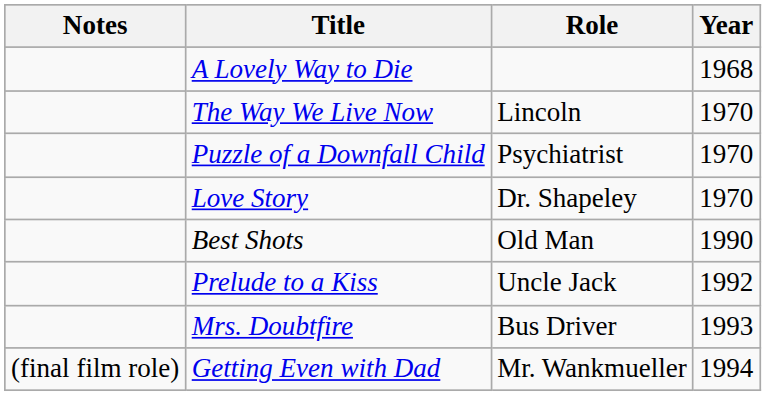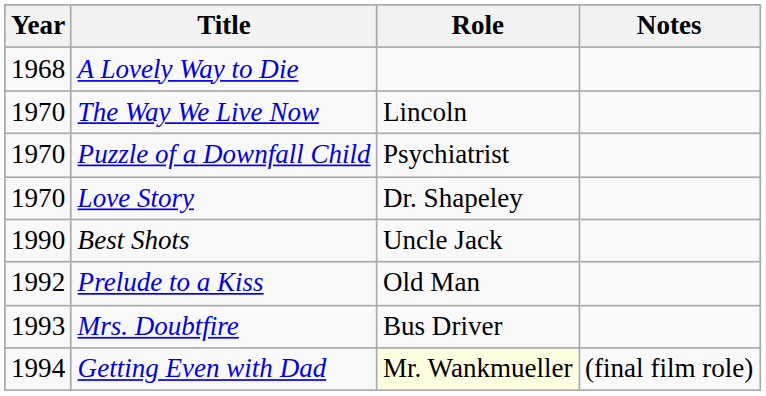 <table class="wikitable">
 <tr>
-<th>Notes</th>
+<th>Year</th>
 <th>Title</th>
 <th>Role</th>
-<th>Year</th>
+<th>Notes</th>
 </tr>
 <tr>
-<td></td>
+<td>1968</td>
 <td><em><a href='#'>A Lovely Way to Die</a></em></td>
 <td></td>
-<td>1968</td>
+<td></td>
 </tr>
 <tr>
-<td></td>
+<td>1970</td>
 <td><em><a href='#'>The Way We Live Now</a></em></td>
 <td>Lincoln</td>
-<td>1970</td>
+<td></td>
 </tr>
 <tr>
-<td></td>
+<td>1970</td>
 <td><em><a href='#'>Puzzle of a Downfall Child</a></em></td>
 <td>Psychiatrist</td>
-<td>1970</td>
+<td></td>
 </tr>
 <tr>
-<td></td>
+<td>1970</td>
 <td><em><a href='#'>Love Story</a></em></td>
 <td>Dr. Shapeley</td>
-<td>1970</td>
+<td></td>
 </tr>
 <tr>
+<td>1990</td>
+<td><em>Best Shots</em></td>
+<td>Uncle Jack</td>
 <td></td>
-<td><em>Best Shots</em></td>
-<td>Old Man</td>
-<td>1990</td>
 </tr>
 <tr>
+<td>1992</td>
+<td><em><a href='#'>Prelude to a Kiss</a></em></td>
+<td>Old Man</td>
 <td></td>
-<td><em><a href='#'>Prelude to a Kiss</a></em></td>
-<td>Uncle Jack</td>
-<td>1992</td>
 </tr>
 <tr>
-<td></td>
+<td>1993</td>
 <td><em><a href='#'>Mrs. Doubtfire</a></em></td>
 <td>Bus Driver</td>
-<td>1993</td>
+<td></td>
 </tr>
 <tr>
+<td>1994</td>
+<td><em><a href='#'>Getting Even with Dad</a></em></td>
+<td style="background: lightyellow;">Mr. Wankmueller</td>
 <td>(final film role)</td>
-<td><em><a href='#'>Getting Even with Dad</a></em></td>
-<td>Mr. Wankmueller</td>
-<td>1994</td>
 </tr>
 </table>
